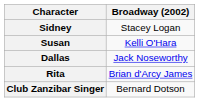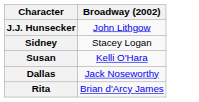 <table class="wikitable" style="text-align: center;">
 <tr>
 <th>Character</th>
 <th>Broadway (2002)</th>
+</tr>
+<tr>
+<th>J.J. Hunsecker</th>
+<td><a href='#'>John Lithgow</a></td>
 </tr>
 <tr>
 <th>Sidney</th>
 <td>Stacey Logan</td>
 </tr>
 <tr>
 <th>Susan</th>
 <td><a href='#'>Kelli O'Hara</a></td>
 </tr>
 <tr>
 <th>Dallas</th>
 <td><a href='#'>Jack Noseworthy</a></td>
 </tr>
 <tr>
 <th>Rita</th>
 <td><a href='#'>Brian d'Arcy James</a></td>
 </tr>
-<tr>
-<th>Club Zanzibar Singer</th>
-<td>Bernard Dotson</td>
-</tr>
 </table>
